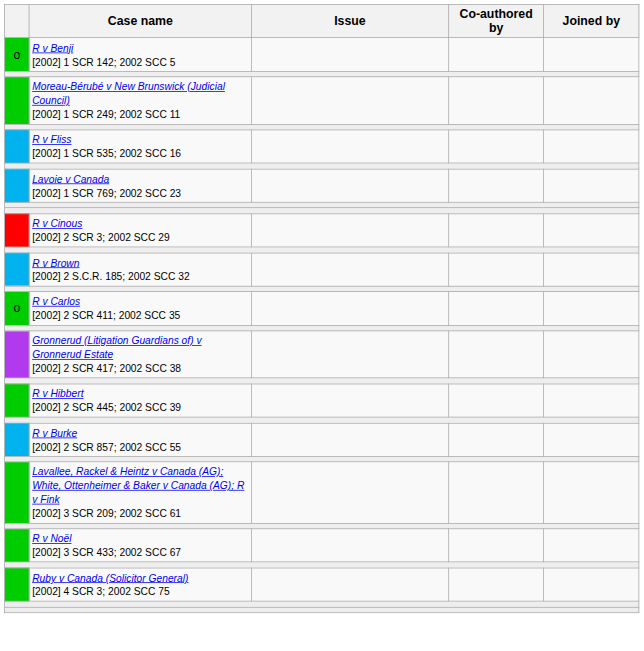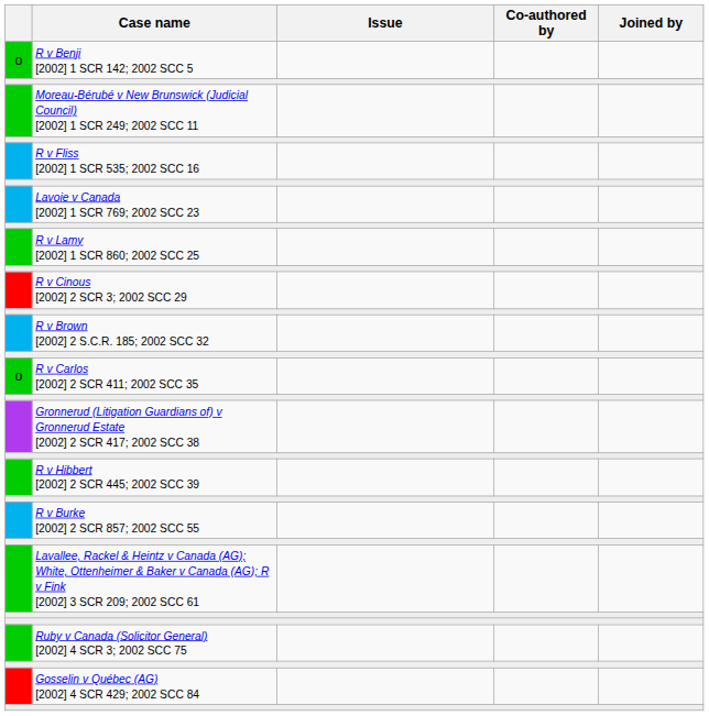 <table class="wikitable" width=825>
 <tr bgcolor="#CCCCCC">
 <th width=25px></th>
 <th width=35%>Case name</th>
 <th>Issue</th>
 <th width=15%>Co-authored by</th>
 <th width=15%>Joined by</th>
 </tr>
 <tr>
 <td align=center bgcolor="00cd00">o</td>
 <td align=left valign=top><small><em><a href='#'>R v Benji</a></em><br> [2002] 1 SCR 142; 2002 SCC 5 </small></td>
 <td valign=top><small></small></td>
 <td><small></small></td>
 <td><small></small></td>
 </tr>
 <tr>
 <td bgcolor=#EEEEEE colspan=5 valign=top><small></small></td>
 </tr>
 <tr>
 <td bgcolor="00cd00"></td>
 <td align=left valign=top><small><em><a href='#'>Moreau-Bérubé v New Brunswick (Judicial Council)</a></em><br> [2002] 1 SCR 249; 2002 SCC 11 </small></td>
 <td valign=top><small></small></td>
 <td><small></small></td>
 <td><small></small></td>
 </tr>
 <tr>
 <td bgcolor=#EEEEEE colspan=5 valign=top><small></small></td>
 </tr>
 <tr>
 <td bgcolor="00B2EE"></td>
 <td align=left valign=top><small><em><a href='#'>R v Fliss</a></em><br> [2002] 1 SCR 535; 2002 SCC 16 </small></td>
 <td valign=top><small></small></td>
 <td><small></small></td>
 <td><small></small></td>
 </tr>
 <tr>
 <td bgcolor=#EEEEEE colspan=5 valign=top><small></small></td>
 </tr>
 <tr>
 <td bgcolor="00B2EE"></td>
 <td align=left valign=top><small><em><a href='#'>Lavoie v Canada</a></em><br> [2002] 1 SCR 769; 2002 SCC 23 </small></td>
 <td valign=top><small></small></td>
 <td><small></small></td>
 <td><small></small></td>
 </tr>
 <tr>
 <td bgcolor=#EEEEEE colspan=5 valign=top><small></small></td>
+</tr>
+<tr>
+<td bgcolor="00cd00"></td>
+<td align=left valign=top><small><em><a href='#'>R v Lamy</a></em><br> [2002] 1 SCR 860; 2002 SCC 25 </small></td>
+<td valign=top><small></small></td>
+<td><small></small></td>
+<td><small></small></td>
 </tr>
 <tr>
 <td bgcolor=#EEEEEE colspan=5 valign=top><small></small></td>
 </tr>
 <tr>
 <td bgcolor="red"></td>
 <td align=left valign=top><small><em><a href='#'>R v Cinous</a></em><br> [2002] 2 SCR 3; 2002 SCC 29 </small></td>
 <td valign=top><small></small></td>
 <td><small></small></td>
 <td><small></small></td>
 </tr>
 <tr>
 <td bgcolor=#EEEEEE colspan=5 valign=top><small></small></td>
 </tr>
 <tr>
 <td bgcolor="00B2EE"></td>
 <td align=left valign=top><small><em><a href='#'>R v Brown</a></em><br>[2002] 2 S.C.R. 185; 2002 SCC 32 </small></td>
 <td valign=top><small></small></td>
 <td><small></small></td>
 <td><small></small></td>
 </tr>
 <tr>
 <td bgcolor=#EEEEEE colspan=5 valign=top><small></small></td>
 </tr>
 <tr>
 <td align=center bgcolor="00cd00">o</td>
 <td align=left valign=top><small><em><a href='#'>R v Carlos</a></em><br> [2002] 2 SCR 411; 2002 SCC 35 </small></td>
 <td valign=top><small></small></td>
 <td><small></small></td>
 <td><small></small></td>
 </tr>
 <tr>
 <td bgcolor=#EEEEEE colspan=5 valign=top><small></small></td>
 </tr>
 <tr>
 <td bgcolor="B23AEE"></td>
 <td align=left valign=top><small><em><a href='#'>Gronnerud (Litigation Guardians of) v Gronnerud Estate</a></em><br> [2002] 2 SCR 417; 2002 SCC 38 </small></td>
 <td valign=top><small></small></td>
 <td><small></small></td>
 <td><small></small></td>
 </tr>
 <tr>
 <td bgcolor=#EEEEEE colspan=5 valign=top><small></small></td>
 </tr>
 <tr>
 <td bgcolor="00cd00"></td>
 <td align=left valign=top><small><em><a href='#'>R v Hibbert</a></em><br> [2002] 2 SCR 445; 2002 SCC 39 </small></td>
 <td valign=top><small></small></td>
 <td><small></small></td>
 <td><small></small></td>
 </tr>
 <tr>
 <td bgcolor=#EEEEEE colspan=5 valign=top><small></small></td>
 </tr>
 <tr>
 <td bgcolor="00B2EE"></td>
 <td align=left valign=top><small><em><a href='#'>R v Burke</a></em><br> [2002] 2 SCR 857; 2002 SCC 55 </small></td>
 <td valign=top><small></small></td>
 <td><small></small></td>
 <td><small></small></td>
 </tr>
 <tr>
 <td bgcolor=#EEEEEE colspan=5 valign=top><small></small></td>
 </tr>
 <tr>
 <td bgcolor="00cd00"></td>
 <td align=left valign=top><small><em><a href='#'>Lavallee, Rackel & Heintz v Canada (AG); White, Ottenheimer & Baker v Canada (AG); R v Fink</a></em><br>[2002] 3 SCR 209; 2002 SCC 61 </small></td>
 <td valign=top><small></small></td>
 <td><small></small></td>
 <td><small></small></td>
 </tr>
 <tr>
 <td bgcolor=#EEEEEE colspan=5 valign=top><small></small></td>
 </tr>
 <tr>
-<td bgcolor="00cd00"></td>
-<td align=left valign=top><small><em><a href='#'>R v Noël</a></em><br> [2002] 3 SCR 433; 2002 SCC 67 </small></td>
-<td valign=top><small></small></td>
-<td><small></small></td>
-<td><small></small></td>
-</tr>
-<tr>
 <td bgcolor=#EEEEEE colspan=5 valign=top><small></small></td>
 </tr>
 <tr>
 <td bgcolor="00cd00"></td>
 <td align=left valign=top><small><em><a href='#'>Ruby v Canada (Solicitor General)</a></em><br> [2002] 4 SCR 3; 2002 SCC 75 </small></td>
 <td valign=top><small></small></td>
 <td><small></small></td>
 <td><small></small></td>
 </tr>
 <tr>
 <td bgcolor=#EEEEEE colspan=5 valign=top><small></small></td>
 </tr>
 <tr>
+<td bgcolor="red"></td>
+<td align=left valign=top><small><em><a href='#'>Gosselin v Québec (AG)</a></em><br> [2002] 4 SCR 429; 2002 SCC 84 </small></td>
+<td valign=top><small></small></td>
+<td><small></small></td>
+<td><small></small></td>
+</tr>
+<tr>
 <td bgcolor=#EEEEEE colspan=5 valign=top><small></small></td>
 </tr>
 </table>
